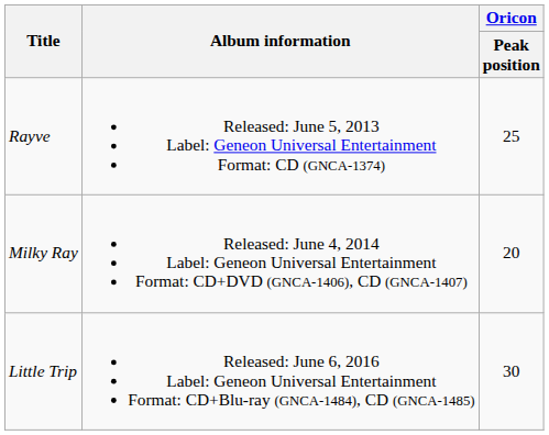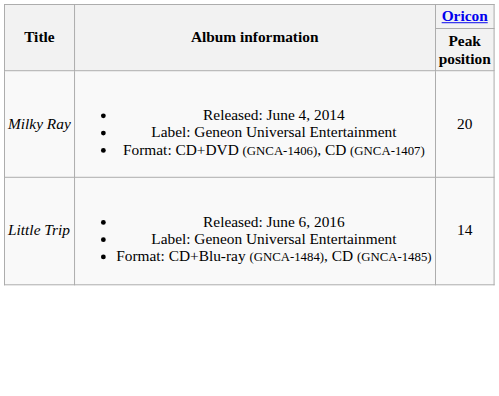 <table class="wikitable plainrowheaders" style="text-align:center">
 <tr>
 <th rowspan=2; style=>Title</th>
 <th rowspan=2;>Album information</th>
 <th colspan=1; style=><a href='#'>Oricon</a><br></th>
 </tr>
 <tr>
 <th style=>Peak<br>position</th>
 </tr>
 <tr>
-<td align=left><em>Rayve</em></td>
-<td><br><ul><li>Released: June 5, 2013</li><li>Label: <a href='#'>Geneon Universal Entertainment</a></li><li>Format: CD <small>(GNCA-1374)</small></li></ul></td>
-<td>25</td>
-</tr>
-<tr>
 <td align=left><em>Milky Ray</em></td>
 <td><br><ul><li>Released: June 4, 2014</li><li>Label: Geneon Universal Entertainment</li><li>Format: CD+DVD <small>(GNCA-1406)</small>, CD <small>(GNCA-1407)</small></li></ul></td>
 <td>20</td>
 </tr>
 <tr>
 <td align=left><em>Little Trip</em></td>
 <td><br><ul><li>Released: June 6, 2016</li><li>Label: Geneon Universal Entertainment</li><li>Format: CD+Blu-ray <small>(GNCA-1484)</small>, CD <small>(GNCA-1485)</small></li></ul></td>
-<td>30</td>
+<td>14</td>
 </tr>
 </table>
